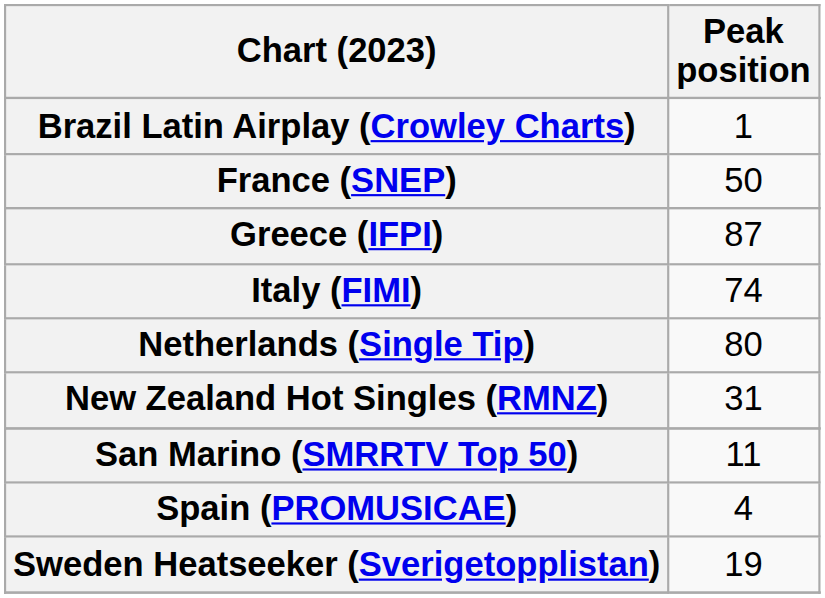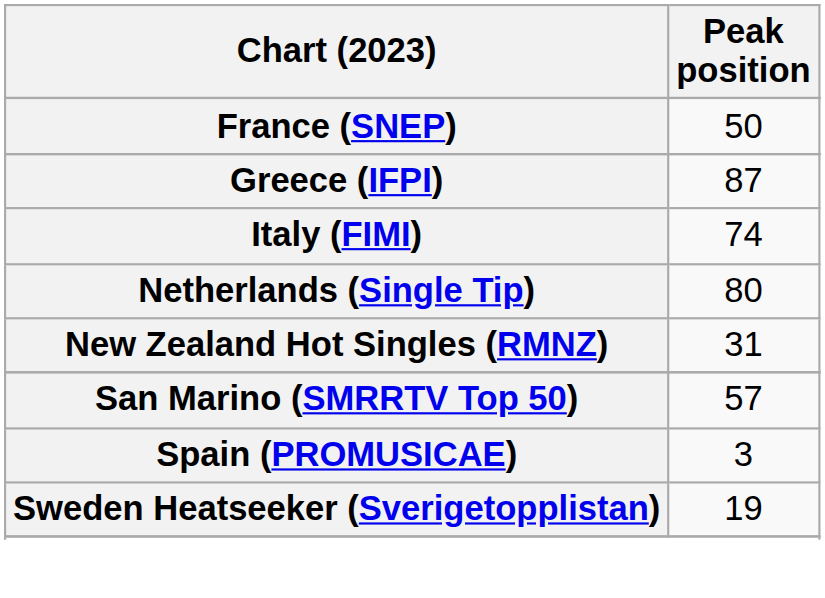 <table class="wikitable sortable plainrowheaders" style="text-align:center">
 <tr>
 <th scope="col">Chart (2023)</th>
 <th scope="col">Peak<br>position</th>
 </tr>
 <tr>
-</tr>
-<tr>
-<th scope="row">Brazil Latin Airplay (<a href='#'>Crowley Charts</a>)</th>
-<td>1</td>
 </tr>
 <tr>
 <th scope="row">France (<a href='#'>SNEP</a>)</th>
 <td>50</td>
 </tr>
 <tr>
 </tr>
 <tr>
 <th scope="row">Greece (<a href='#'>IFPI</a>)</th>
 <td>87</td>
 </tr>
 <tr>
 <th scope="row">Italy (<a href='#'>FIMI</a>)</th>
 <td>74</td>
 </tr>
 <tr>
 <th scope="row">Netherlands (<a href='#'>Single Tip</a>)</th>
 <td>80</td>
 </tr>
 <tr>
 <th scope="row">New Zealand Hot Singles (<a href='#'>RMNZ</a>)</th>
 <td>31</td>
 </tr>
 <tr>
 </tr>
 <tr>
 <th scope="row">San Marino (<a href='#'>SMRRTV Top 50</a>)</th>
-<td>11</td>
+<td>57</td>
 </tr>
 <tr>
 <th scope="row">Spain (<a href='#'>PROMUSICAE</a>)</th>
-<td>4</td>
+<td>3</td>
 </tr>
 <tr>
 <th scope="row">Sweden Heatseeker (<a href='#'>Sverigetopplistan</a>)</th>
 <td>19</td>
 </tr>
 <tr>
 </tr>
 <tr>
 </tr>
 </table>
